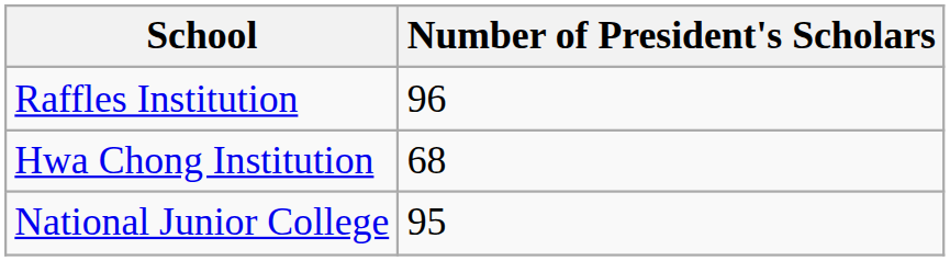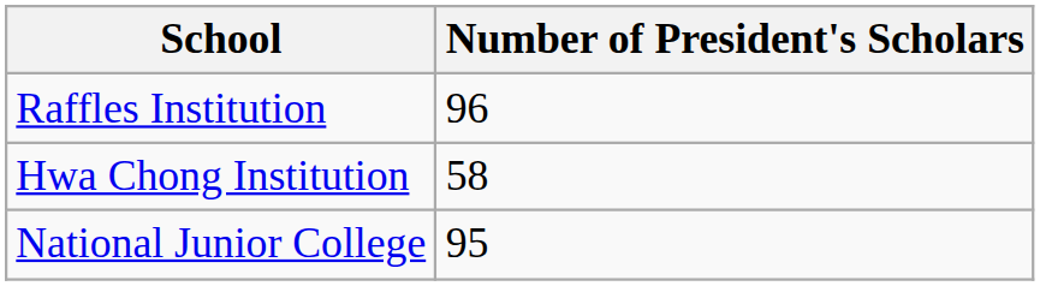 <table class="wikitable">
 <tr>
 <th>School</th>
 <th>Number of President's Scholars</th>
 </tr>
 <tr>
 <td><a href='#'>Raffles Institution</a></td>
 <td>96</td>
 </tr>
 <tr>
 <td><a href='#'>Hwa Chong Institution</a></td>
-<td>68</td>
+<td>58</td>
 </tr>
 <tr>
 <td><a href='#'>National Junior College</a></td>
 <td>95</td>
 </tr>
 </table>
